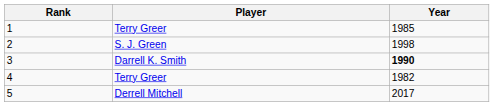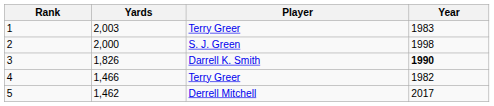 <table class="wikitable" style="width:60%; text-align:left; border-collapse:collapse;">
 <tr>
 <th>Rank</th>
+<th>Yards</th>
 <th>Player</th>
 <th>Year</th>
 </tr>
 <tr>
 <td>1</td>
+<td>2,003</td>
 <td><a href='#'>Terry Greer</a></td>
-<td>1985</td>
+<td>1983</td>
 </tr>
 <tr>
 <td>2</td>
+<td>2,000</td>
 <td><a href='#'>S. J. Green</a></td>
 <td>1998</td>
 </tr>
 <tr>
 <td>3</td>
+<td>1,826</td>
 <td><a href='#'>Darrell K. Smith</a></td>
 <td><strong>1990</strong></td>
 </tr>
 <tr>
 <td>4</td>
+<td>1,466</td>
 <td><a href='#'>Terry Greer</a></td>
 <td>1982</td>
 </tr>
 <tr>
 <td>5</td>
+<td>1,462</td>
 <td><a href='#'>Derrell Mitchell</a></td>
 <td>2017</td>
 </tr>
 </table>
